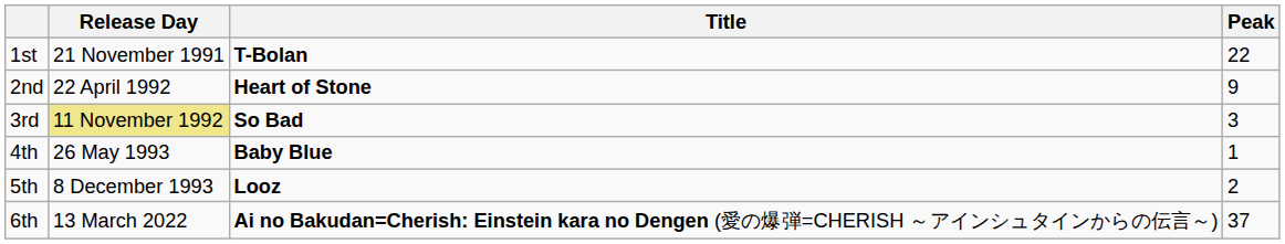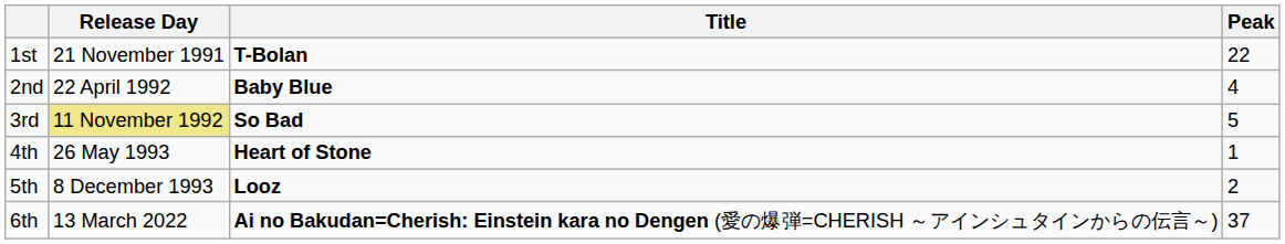 <table class=wikitable style="font-size:small">
 <tr>
 <th></th>
 <th>Release Day</th>
 <th>Title</th>
 <th>Peak</th>
 </tr>
 <tr>
 <td>1st</td>
 <td>21 November 1991</td>
 <td><strong>T-Bolan</strong></td>
 <td>22</td>
 </tr>
 <tr>
 <td>2nd</td>
 <td>22 April 1992</td>
-<td><strong>Heart of Stone</strong></td>
-<td>9</td>
+<td><strong>Baby Blue</strong></td>
+<td>4</td>
 </tr>
 <tr>
 <td>3rd</td>
 <td style="background: khaki;">11 November 1992</td>
 <td><strong>So Bad</strong></td>
-<td>3</td>
+<td>5</td>
 </tr>
 <tr>
 <td>4th</td>
 <td>26 May 1993</td>
-<td><strong>Baby Blue</strong></td>
+<td><strong>Heart of Stone</strong></td>
 <td>1</td>
 </tr>
 <tr>
 <td>5th</td>
 <td>8 December 1993</td>
 <td><strong>Looz</strong></td>
 <td>2</td>
 </tr>
 <tr>
 <td>6th</td>
 <td>13 March 2022</td>
 <td><strong>Ai no Bakudan=Cherish: Einstein kara no Dengen</strong> (愛の爆弾=CHERISH ～アインシュタインからの伝言～)</td>
 <td>37</td>
 </tr>
 </table>
